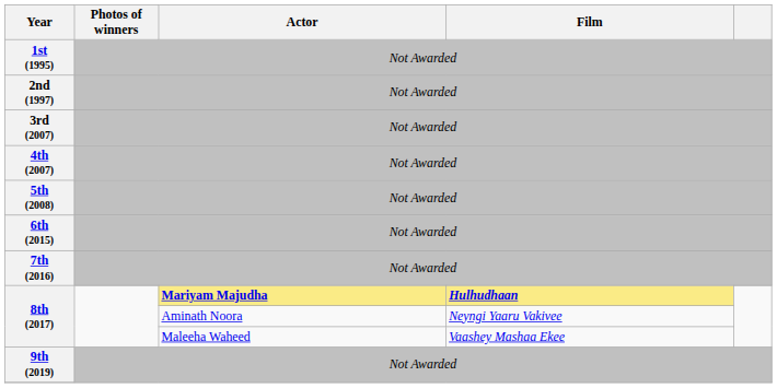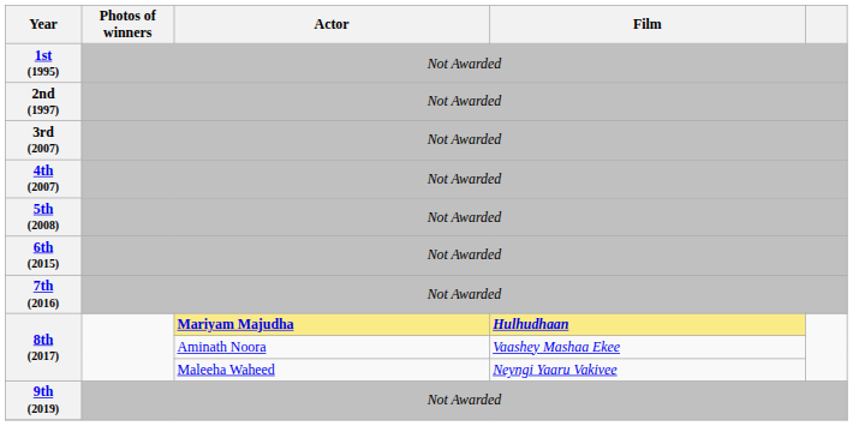 <table class="wikitable sortable" style="width:75%; text-align:left;">
 <tr>
 <th scope="col" style="width:3%; text-align:center;">Year</th>
 <th scope="col" style="width:3%;text-align:center;">Photos of winners</th>
 <th scope="col" style="width:15%;text-align:center;">Actor</th>
 <th scope="col" style="width:15%;text-align:center;">Film</th>
 <th scope="col" style="width:2%" class="unsortable"></th>
 </tr>
 <tr>
 <th scope="row" style="text-align:center"><a href='#'>1st</a><br><small>(1995)</small></th>
 <td bgcolor="#C0C0C0" align="center" colspan="4"><em>Not Awarded</em></td>
 </tr>
 <tr>
 <th scope="row" style="text-align:center">2nd<br><small>(1997)</small></th>
 <td bgcolor="#C0C0C0" align="center" colspan="4"><em>Not Awarded</em></td>
 </tr>
 <tr>
 <th scope="row" style="text-align:center">3rd<br><small>(2007)</small></th>
 <td bgcolor="#C0C0C0" align="center" colspan="4"><em>Not Awarded</em></td>
 </tr>
 <tr>
 <th scope="row" style="text-align:center"><a href='#'>4th</a><br><small>(2007)</small></th>
 <td bgcolor="#C0C0C0" align="center" colspan="4"><em>Not Awarded</em></td>
 </tr>
 <tr>
 <th scope="row" style="text-align:center"><a href='#'>5th</a><br><small>(2008)</small></th>
 <td bgcolor="#C0C0C0" align="center" colspan="4"><em>Not Awarded</em></td>
 </tr>
 <tr>
 <th scope="row" style="text-align:center"><a href='#'>6th</a><br><small>(2015)</small></th>
 <td bgcolor="#C0C0C0" align="center" colspan="4"><em>Not Awarded</em></td>
 </tr>
 <tr>
 <th scope="row" style="text-align:center"><a href='#'>7th</a><br><small>(2016)</small></th>
 <td bgcolor="#C0C0C0" align="center" colspan="4"><em>Not Awarded</em></td>
 </tr>
 <tr>
 <th scope="row" rowspan=3 style="text-align:center"><a href='#'>8th</a><br><small>(2017)</small></th>
 <td rowspan=3 style="text-align:center"></td>
 <td style="background:#FAEB86;"><strong><a href='#'>Mariyam Majudha</a></strong></td>
 <td style="background:#FAEB86;"><strong><em><a href='#'>Hulhudhaan</a></em></strong></td>
 <td rowspan=3 style="text-align: center;"></td>
 </tr>
 <tr>
 <td><a href='#'>Aminath Noora</a></td>
-<td><em><a href='#'>Neyngi Yaaru Vakivee</a></em></td>
+<td><em><a href='#'>Vaashey Mashaa Ekee</a></em></td>
 </tr>
 <tr>
 <td><a href='#'>Maleeha Waheed</a></td>
-<td><em><a href='#'>Vaashey Mashaa Ekee</a></em></td>
+<td><em><a href='#'>Neyngi Yaaru Vakivee</a></em></td>
 </tr>
 <tr>
 <th scope="row" style="text-align:center"><a href='#'>9th</a><br><small>(2019)</small></th>
 <td bgcolor="#C0C0C0" align="center" colspan="4"><em>Not Awarded</em></td>
 </tr>
 <tr>
 </tr>
 </table>
